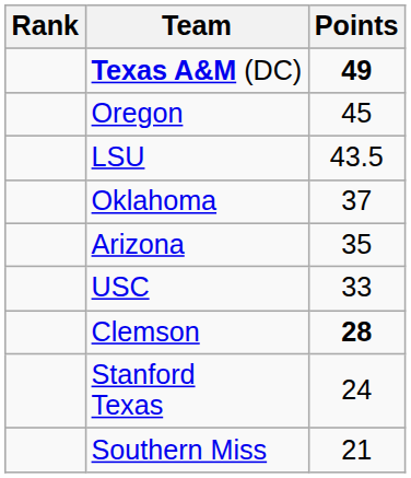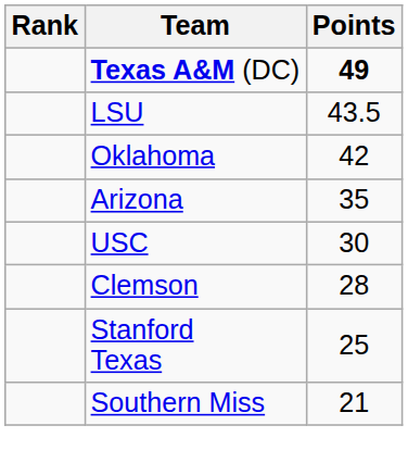 <table class="wikitable sortable" style="text-align:center">
 <tr>
 <th>Rank</th>
 <th>Team</th>
 <th>Points</th>
 </tr>
 <tr>
 <td></td>
 <td align="left"><strong><a href='#'>Texas A&M</a></strong> (DC)</td>
 <td><strong>49</strong></td>
 </tr>
 <tr>
 <td></td>
-<td align="left"><a href='#'>Oregon</a></td>
-<td>45</td>
-</tr>
-<tr>
-<td></td>
 <td align="left"><a href='#'>LSU</a></td>
 <td>43.5</td>
 </tr>
 <tr>
 <td></td>
 <td align="left"><a href='#'>Oklahoma</a></td>
-<td>37</td>
+<td>42</td>
 </tr>
 <tr>
 <td></td>
 <td align="left"><a href='#'>Arizona</a></td>
 <td>35</td>
 </tr>
 <tr>
 <td></td>
 <td align="left"><a href='#'>USC</a></td>
-<td>33</td>
+<td>30</td>
 </tr>
 <tr>
 <td></td>
 <td align="left"><a href='#'>Clemson</a></td>
-<td><strong>28</strong></td>
+<td>28</td>
 </tr>
 <tr>
 <td></td>
 <td align="left"><a href='#'>Stanford</a><br><a href='#'>Texas</a></td>
-<td>24</td>
+<td>25</td>
 </tr>
 <tr>
 <td></td>
 <td align="left"><a href='#'>Southern Miss</a></td>
 <td>21</td>
 </tr>
 </table>
